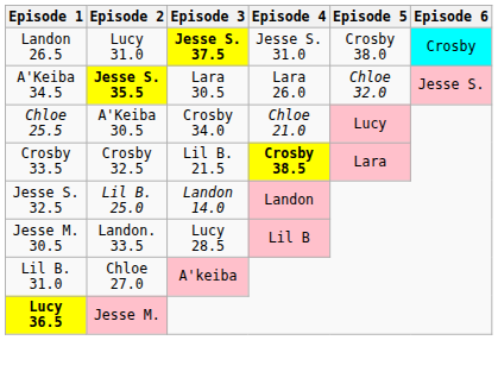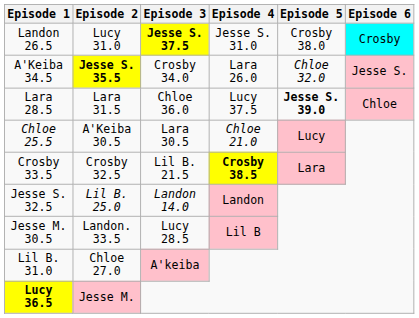 <table class="wikitable" style="text-align:center">
 <tr>
 <th>Episode 1</th>
 <th>Episode 2</th>
 <th>Episode 3</th>
 <th>Episode 4</th>
 <th>Episode 5</th>
 <th>Episode 6</th>
 </tr>
 <tr>
 <td>Landon<br>26.5</td>
 <td>Lucy<br>31.0</td>
 <td style="background-color:yellow;"><strong>Jesse S.<br>37.5</strong></td>
 <td>Jesse S.<br>31.0</td>
 <td>Crosby<br>38.0</td>
 <td style="background-color:cyan;">Crosby</td>
 </tr>
 <tr>
 <td>A'Keiba<br>34.5</td>
 <td style="background-color:yellow;"><strong>Jesse S.<br>35.5</strong></td>
-<td>Lara<br>30.5</td>
+<td>Crosby<br>34.0</td>
 <td>Lara<br>26.0</td>
 <td><em>Chloe<br>32.0</em></td>
 <td style="background-color:pink;">Jesse S.</td>
 </tr>
 <tr>
+<td>Lara<br>28.5</td>
+<td>Lara<br>31.5</td>
+<td>Chloe<br>36.0</td>
+<td>Lucy<br>37.5</td>
+<td><strong>Jesse S.<br>39.0</strong></td>
+<td style="background-color:pink;">Chloe</td>
+</tr>
+<tr>
 <td><em>Chloe<br>25.5</em></td>
 <td>A'Keiba<br>30.5</td>
-<td>Crosby<br>34.0</td>
+<td>Lara<br>30.5</td>
 <td><em>Chloe<br>21.0</em></td>
 <td style="background-color:pink;">Lucy</td>
 </tr>
 <tr>
 <td>Crosby<br>33.5</td>
 <td>Crosby<br>32.5</td>
 <td>Lil B.<br>21.5</td>
 <td style="background-color:yellow;"><strong>Crosby<br>38.5</strong></td>
 <td style="background-color:pink;">Lara</td>
 </tr>
 <tr>
 <td>Jesse S.<br>32.5</td>
 <td><em>Lil B.<br>25.0</em></td>
 <td><em>Landon<br>14.0</em></td>
 <td style="background-color:pink;">Landon</td>
 </tr>
 <tr>
 <td>Jesse M.<br>30.5</td>
 <td>Landon.<br>33.5</td>
 <td>Lucy<br>28.5</td>
 <td style="background-color:pink;">Lil B</td>
 </tr>
 <tr>
 <td>Lil B.<br>31.0</td>
 <td>Chloe<br>27.0</td>
 <td style="background-color:pink;">A'keiba</td>
 </tr>
 <tr>
 <td style="background-color:yellow;"><strong>Lucy<br>36.5<strong><em></td>
 <td style="background-color:pink;">Jesse M.</td>
 </tr>
 </table>
